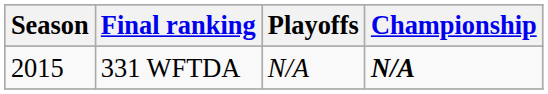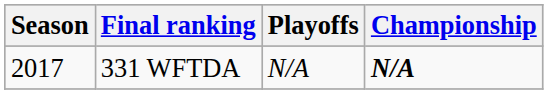 <table class="wikitable sortable">
 <tr>
 <th>Season</th>
 <th><a href='#'>Final ranking</a></th>
 <th>Playoffs</th>
 <th><a href='#'>Championship</a></th>
 </tr>
 <tr>
-<td>2015</td>
+<td>2017</td>
 <td>331 WFTDA</td>
 <td><em>N/A</em></td>
 <td><strong><em>N/A</em></strong></td>
 </tr>
 </table>
